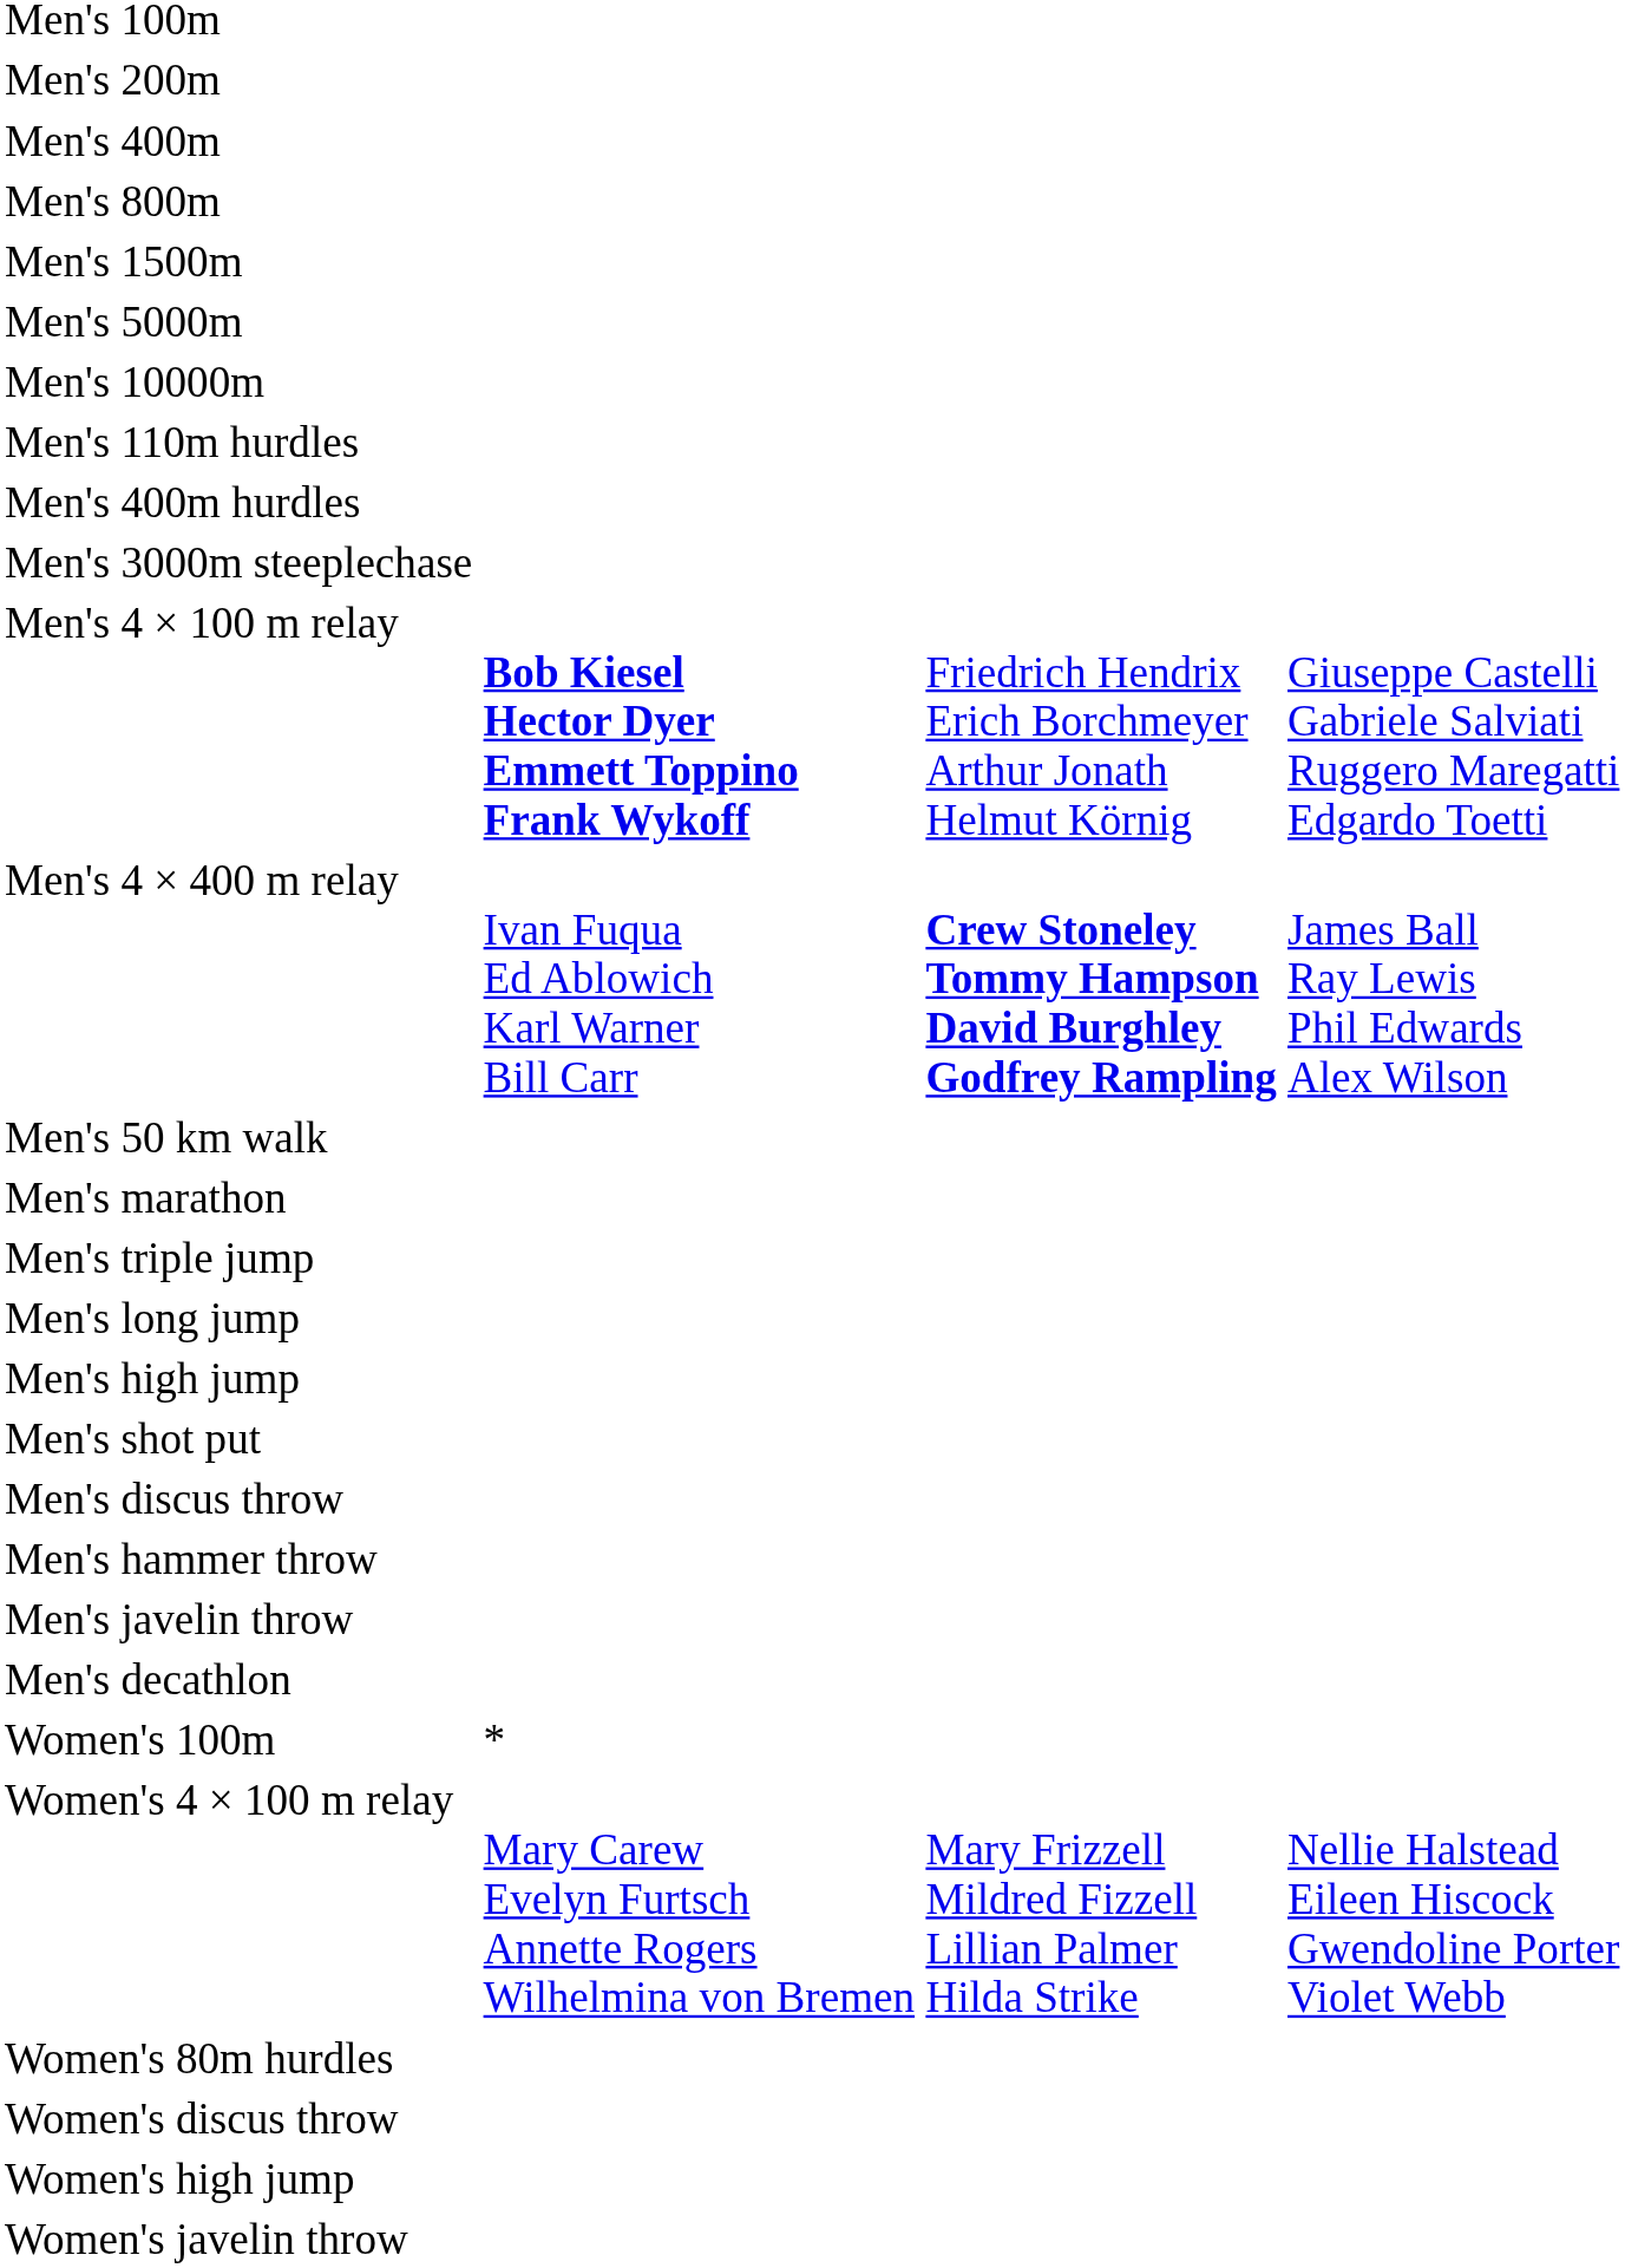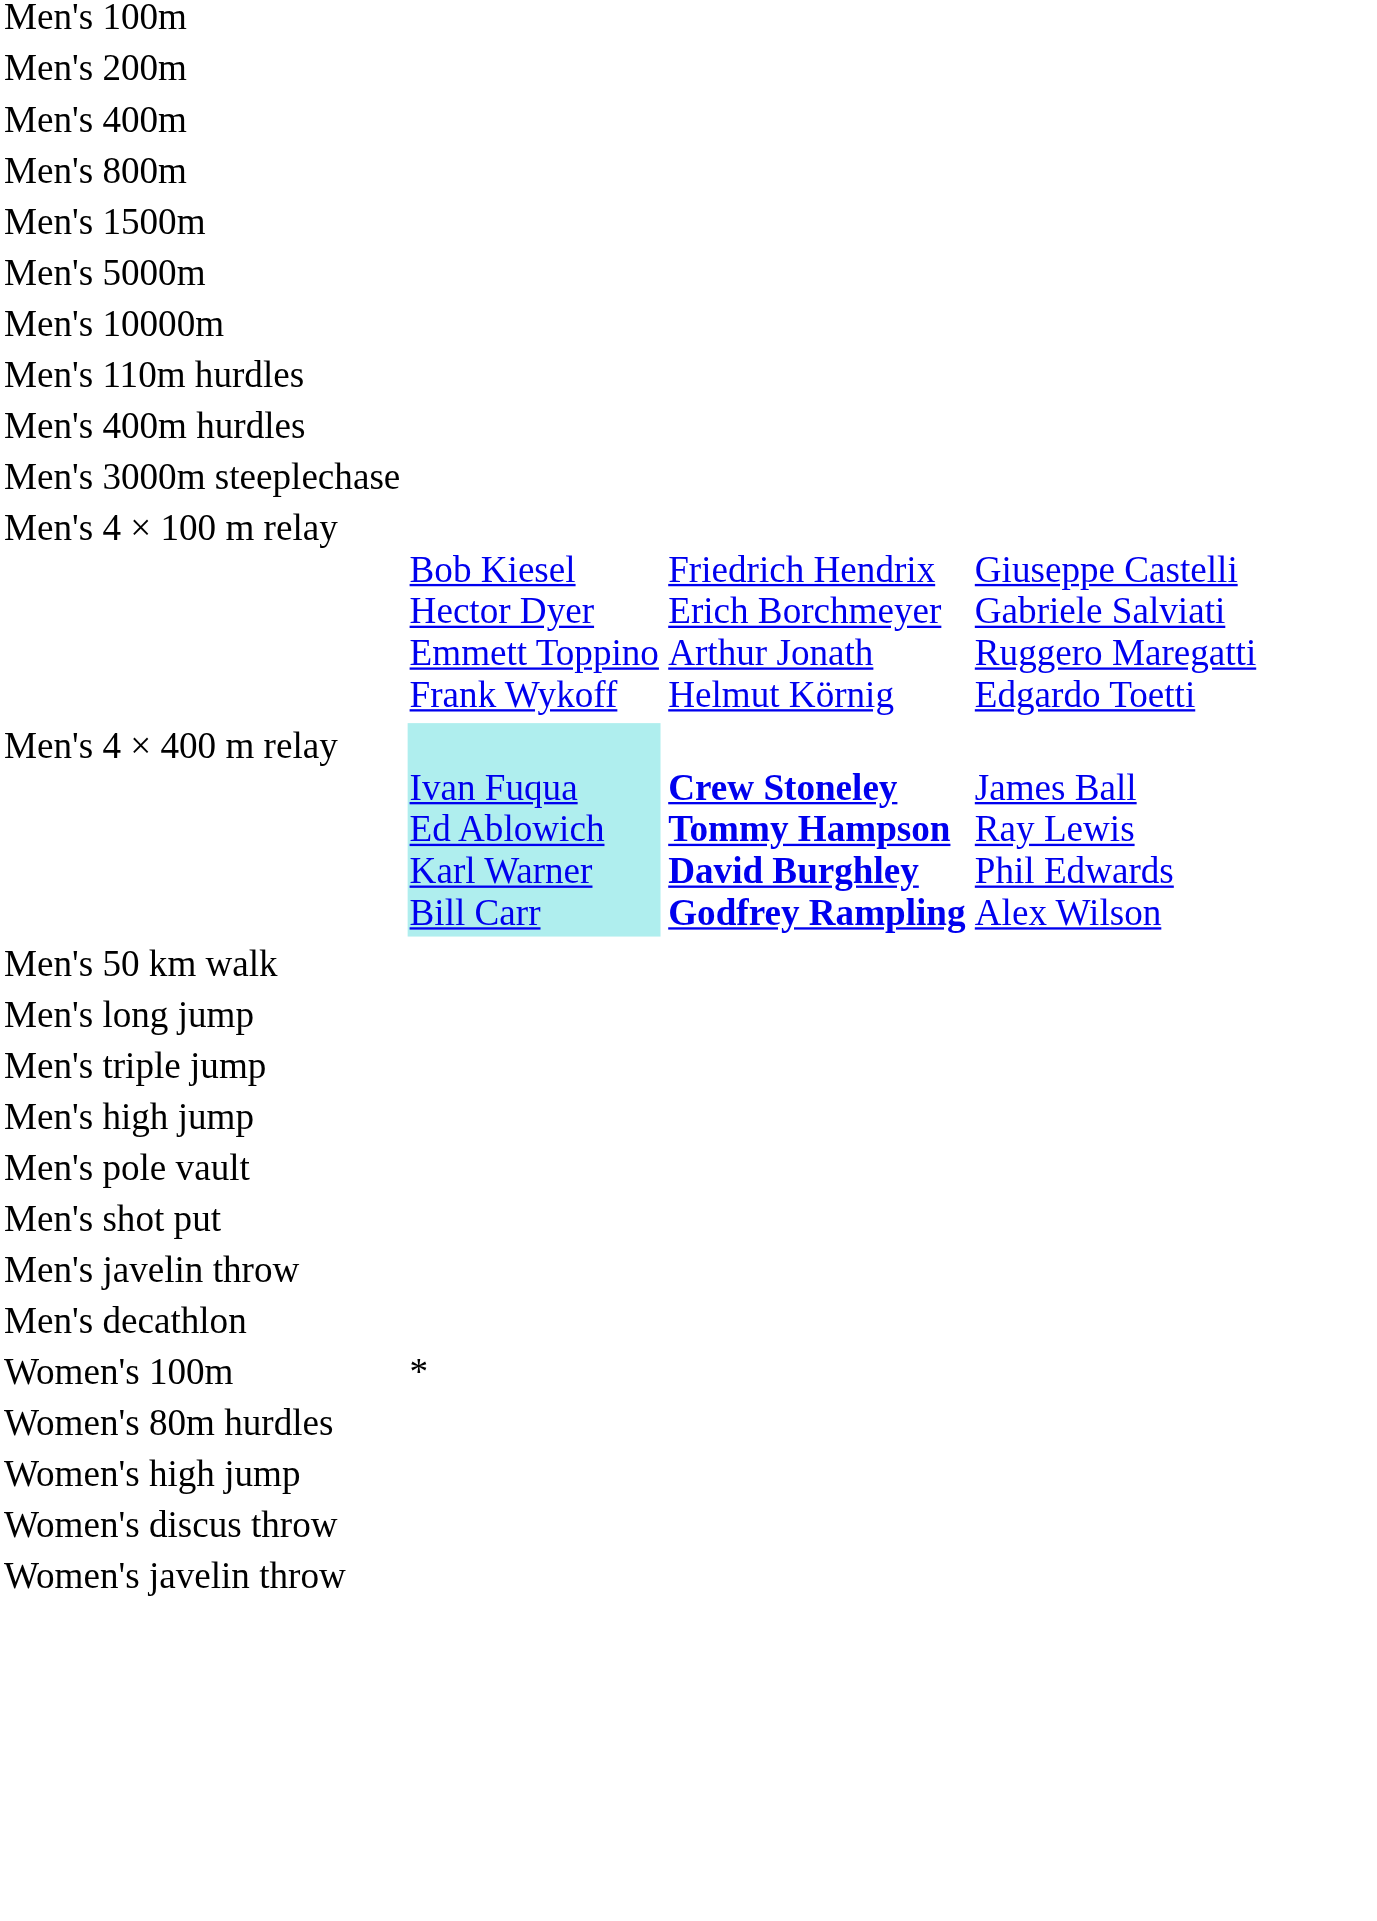 <table>
 <tr>
 <td>Men's 100m<br></td>
 <td></td>
 <td></td>
 <td></td>
 </tr>
 <tr>
 <td>Men's 200m<br></td>
 <td></td>
 <td></td>
 <td></td>
 </tr>
 <tr>
 <td>Men's 400m<br></td>
 <td></td>
 <td></td>
 <td></td>
 </tr>
 <tr>
 <td>Men's 800m<br></td>
 <td></td>
 <td></td>
 <td></td>
 </tr>
 <tr>
 <td>Men's 1500m<br></td>
 <td></td>
 <td></td>
 <td></td>
 </tr>
 <tr>
 <td>Men's 5000m<br></td>
 <td></td>
 <td></td>
 <td></td>
 </tr>
 <tr>
 <td>Men's 10000m<br></td>
 <td></td>
 <td></td>
 <td></td>
 </tr>
 <tr>
 <td>Men's 110m hurdles<br></td>
 <td></td>
 <td></td>
 <td></td>
 </tr>
 <tr>
 <td>Men's 400m hurdles<br></td>
 <td></td>
 <td></td>
 <td></td>
 </tr>
 <tr>
 <td>Men's 3000m steeplechase<br></td>
 <td></td>
 <td></td>
 <td></td>
 </tr>
 <tr valign="top">
 <td>Men's 4 × 100 m relay<br></td>
-<td><strong><br><a href='#'>Bob Kiesel</a><br><a href='#'>Hector Dyer</a><br><a href='#'>Emmett Toppino</a><br><a href='#'>Frank Wykoff</a></strong></td>
+<td><br><a href='#'>Bob Kiesel</a><br><a href='#'>Hector Dyer</a><br><a href='#'>Emmett Toppino</a><br><a href='#'>Frank Wykoff</a></td>
 <td><br><a href='#'>Friedrich Hendrix</a><br><a href='#'>Erich Borchmeyer</a><br><a href='#'>Arthur Jonath</a><br><a href='#'>Helmut Körnig</a></td>
 <td><br><a href='#'>Giuseppe Castelli</a><br><a href='#'>Gabriele Salviati</a><br><a href='#'>Ruggero Maregatti</a><br><a href='#'>Edgardo Toetti</a></td>
 </tr>
 <tr valign="top">
 <td>Men's 4 × 400 m relay<br></td>
-<td><br><a href='#'>Ivan Fuqua</a><br><a href='#'>Ed Ablowich</a><br><a href='#'>Karl Warner</a><br><a href='#'>Bill Carr</a></td>
+<td style="background: paleturquoise;"><br><a href='#'>Ivan Fuqua</a><br><a href='#'>Ed Ablowich</a><br><a href='#'>Karl Warner</a><br><a href='#'>Bill Carr</a></td>
 <td><strong><br><a href='#'>Crew Stoneley</a><br><a href='#'>Tommy Hampson</a><br><a href='#'>David Burghley</a><br><a href='#'>Godfrey Rampling</a></strong></td>
 <td><br><a href='#'>James Ball</a><br><a href='#'>Ray Lewis</a><br><a href='#'>Phil Edwards</a><br><a href='#'>Alex Wilson</a></td>
 </tr>
 <tr>
 <td>Men's 50 km walk<br></td>
 <td></td>
 <td></td>
 <td></td>
 </tr>
 <tr>
-<td>Men's marathon<br></td>
+<td>Men's long jump<br></td>
 <td></td>
 <td></td>
 <td></td>
 </tr>
 <tr>
 <td>Men's triple jump<br></td>
 <td></td>
 <td></td>
 <td></td>
 </tr>
 <tr>
-<td>Men's long jump<br></td>
-<td></td>
-<td></td>
-<td></td>
-</tr>
-<tr>
 <td>Men's high jump<br></td>
 <td></td>
 <td></td>
 <td></td>
 </tr>
 <tr>
-<td>Men's shot put<br></td>
+<td>Men's pole vault<br></td>
 <td></td>
 <td></td>
 <td></td>
 </tr>
 <tr>
-<td>Men's discus throw<br></td>
-<td></td>
-<td></td>
-<td></td>
-</tr>
-<tr>
-<td>Men's hammer throw<br></td>
+<td>Men's shot put<br></td>
 <td></td>
 <td></td>
 <td></td>
 </tr>
 <tr>
 <td>Men's javelin throw<br></td>
 <td></td>
 <td></td>
 <td></td>
 </tr>
 <tr>
 <td>Men's decathlon<br></td>
 <td></td>
 <td></td>
 <td></td>
 </tr>
 <tr>
 <td>Women's 100m<br></td>
 <td> *</td>
 <td></td>
 <td></td>
 </tr>
-<tr valign="top">
-<td>Women's 4 × 100 m relay<br></td>
-<td><br><a href='#'>Mary Carew</a><br><a href='#'>Evelyn Furtsch</a><br><a href='#'>Annette Rogers</a><br><a href='#'>Wilhelmina von Bremen</a></td>
-<td><br><a href='#'>Mary Frizzell</a><br><a href='#'>Mildred Fizzell</a><br><a href='#'>Lillian Palmer</a><br><a href='#'>Hilda Strike</a></td>
-<td><br><a href='#'>Nellie Halstead</a><br><a href='#'>Eileen Hiscock</a><br><a href='#'>Gwendoline Porter</a><br><a href='#'>Violet Webb</a></td>
+<tr>
+<td>Women's 80m hurdles<br></td>
+<td></td>
+<td></td>
+<td></td>
 </tr>
 <tr>
-<td>Women's 80m hurdles<br></td>
+<td>Women's high jump<br></td>
 <td></td>
 <td></td>
 <td></td>
 </tr>
 <tr>
 <td>Women's discus throw<br></td>
 <td></td>
 <td></td>
 <td></td>
 </tr>
 <tr>
-<td>Women's high jump<br></td>
-<td></td>
-<td></td>
-<td></td>
-</tr>
-<tr>
 <td>Women's javelin throw<br></td>
 <td></td>
 <td></td>
 <td></td>
 </tr>
 </table>
